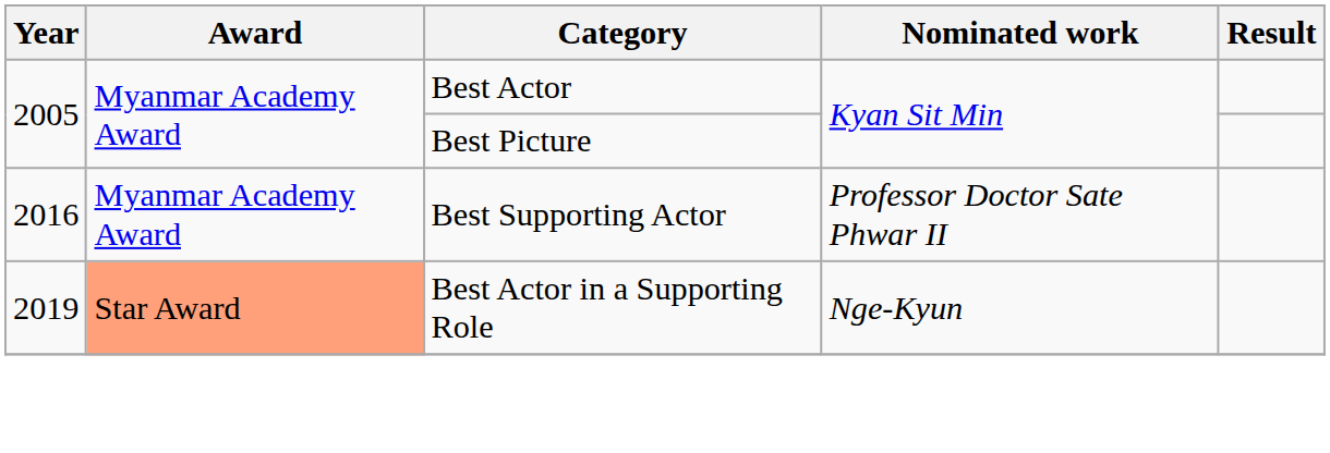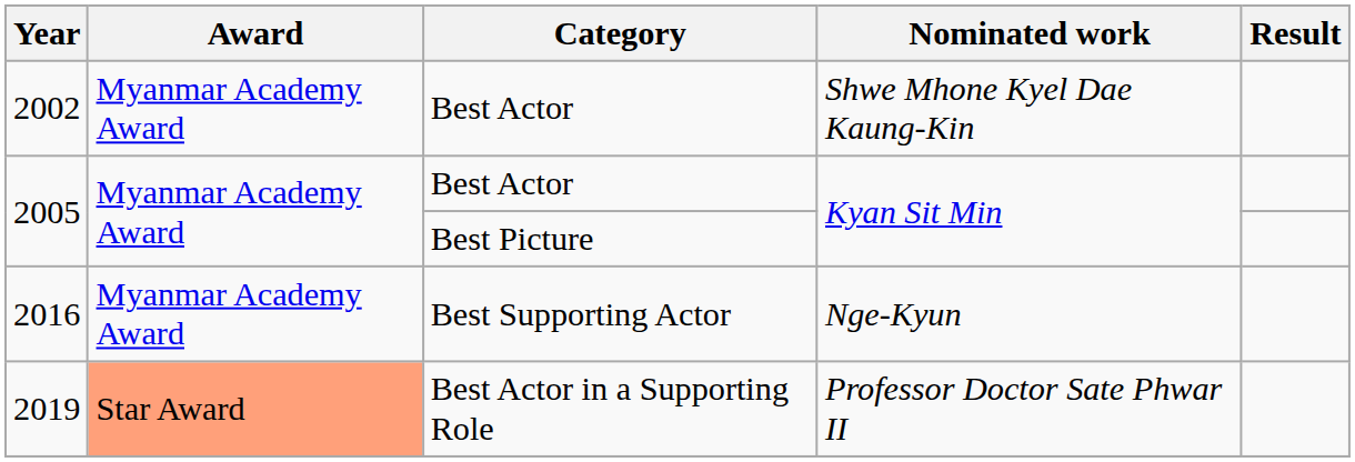 <table class="wikitable" style="font-size: 95%">
 <tr>
 <th>Year</th>
 <th>Award</th>
 <th>Category</th>
 <th>Nominated work</th>
 <th>Result</th>
+</tr>
+<tr>
+<td>2002</td>
+<td><a href='#'>Myanmar Academy Award</a></td>
+<td>Best Actor</td>
+<td><em>Shwe Mhone Kyel Dae Kaung-Kin</em></td>
+<td></td>
 </tr>
 <tr>
 <td rowspan="2">2005</td>
 <td rowspan="2"><a href='#'>Myanmar Academy Award</a></td>
 <td>Best Actor</td>
 <td rowspan="2"><em><a href='#'>Kyan Sit Min</a></em></td>
 <td></td>
 </tr>
 <tr>
 <td>Best Picture</td>
 <td></td>
 </tr>
 <tr>
 <td>2016</td>
 <td><a href='#'>Myanmar Academy Award</a></td>
 <td>Best Supporting Actor</td>
-<td><em>Professor Doctor Sate Phwar II</em></td>
+<td><em>Nge-Kyun</em></td>
 <td></td>
 </tr>
 <tr>
 <td>2019</td>
 <td style="background: lightsalmon;">Star Award</td>
 <td>Best Actor in a Supporting Role</td>
-<td><em>Nge-Kyun</em></td>
+<td><em>Professor Doctor Sate Phwar II</em></td>
 <td></td>
 </tr>
 <tr>
 </tr>
 </table>
